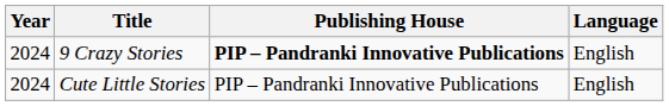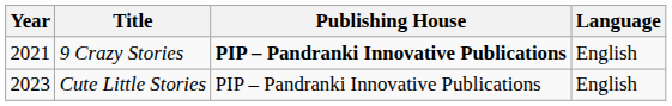 <table class="wikitable sortable">
 <tr>
 <th>Year</th>
 <th>Title</th>
 <th>Publishing House</th>
 <th>Language</th>
 </tr>
 <tr>
-<td>2024</td>
+<td>2021</td>
 <td><em>9 Crazy Stories</em></td>
 <td><strong>PIP – Pandranki Innovative Publications</strong></td>
 <td>English</td>
 </tr>
 <tr>
-<td>2024</td>
+<td>2023</td>
 <td><em>Cute Little Stories</em></td>
 <td>PIP – Pandranki Innovative Publications</td>
 <td>English</td>
 </tr>
 </table>
